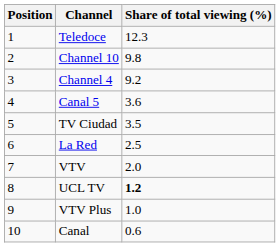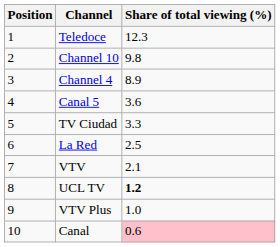 <table class="wikitable" style="font-size: 90%">
 <tr>
 <th>Position</th>
 <th>Channel</th>
 <th>Share of total viewing (%)</th>
 </tr>
 <tr>
 <td>1</td>
 <td><a href='#'>Teledoce</a></td>
 <td>12.3</td>
 </tr>
 <tr>
 <td>2</td>
 <td><a href='#'>Channel 10</a></td>
 <td>9.8</td>
 </tr>
 <tr>
 <td>3</td>
 <td><a href='#'>Channel 4</a></td>
-<td>9.2</td>
+<td>8.9</td>
 </tr>
 <tr>
 <td>4</td>
 <td><a href='#'>Canal 5</a></td>
 <td>3.6</td>
 </tr>
 <tr>
 <td>5</td>
 <td>TV Ciudad</td>
-<td>3.5</td>
+<td>3.3</td>
 </tr>
 <tr>
 <td>6</td>
 <td><a href='#'>La Red</a></td>
 <td>2.5</td>
 </tr>
 <tr>
 <td>7</td>
 <td>VTV</td>
-<td>2.0</td>
+<td>2.1</td>
 </tr>
 <tr>
 <td>8</td>
 <td>UCL TV</td>
 <td><strong>1.2</strong></td>
 </tr>
 <tr>
 <td>9</td>
 <td>VTV Plus</td>
 <td>1.0</td>
 </tr>
 <tr>
 <td>10</td>
 <td>Canal </td>
-<td>0.6</td>
+<td style="background: pink;">0.6</td>
 </tr>
 </table>
